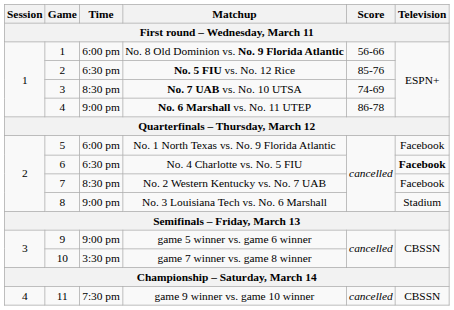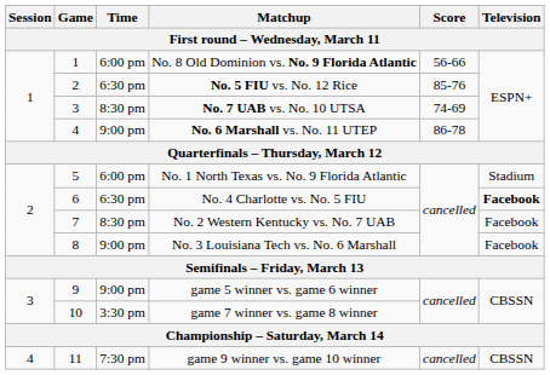 <table class="wikitable" style="font-size: 95%; text-align:center">
 <tr>
 <th>Session</th>
 <th>Game</th>
 <th>Time</th>
 <th>Matchup</th>
 <th>Score</th>
 <th>Television</th>
 </tr>
 <tr>
 <th colspan=6>First round – Wednesday, March 11</th>
 </tr>
 <tr>
 <td rowspan=4>1</td>
 <td>1</td>
 <td>6:00 pm</td>
 <td>No. 8 Old Dominion vs. <strong>No. 9 Florida Atlantic</strong></td>
 <td>56-66</td>
 <td rowspan=4>ESPN+</td>
 </tr>
 <tr>
 <td>2</td>
 <td>6:30 pm</td>
 <td><strong>No. 5 FIU</strong> vs. No. 12 Rice</td>
 <td>85-76</td>
 </tr>
 <tr>
 <td>3</td>
 <td>8:30 pm</td>
 <td><strong>No. 7 UAB</strong> vs. No. 10 UTSA</td>
 <td>74-69</td>
 </tr>
 <tr>
 <td>4</td>
 <td>9:00 pm</td>
 <td><strong>No. 6 Marshall</strong>  vs. No. 11 UTEP</td>
 <td>86-78</td>
 </tr>
 <tr>
 <th colspan=6>Quarterfinals – Thursday, March 12</th>
 </tr>
 <tr>
 <td rowspan=4>2</td>
 <td>5</td>
 <td>6:00 pm</td>
 <td>No. 1 North Texas vs. No. 9 Florida Atlantic</td>
 <td rowspan=4><em>cancelled</em></td>
-<td rowspan=1>Facebook</td>
+<td rowspan=1>Stadium</td>
 </tr>
 <tr>
 <td>6</td>
 <td>6:30 pm</td>
 <td>No. 4 Charlotte vs. No. 5 FIU</td>
 <td rowspan=1><strong>Facebook</strong></td>
 </tr>
 <tr>
 <td>7</td>
 <td>8:30 pm</td>
 <td>No. 2 Western Kentucky vs. No. 7 UAB</td>
 <td rowspan=1>Facebook</td>
 </tr>
 <tr>
 <td>8</td>
 <td>9:00 pm</td>
 <td>No. 3 Louisiana Tech vs. No. 6 Marshall</td>
-<td rowspan=1>Stadium</td>
+<td rowspan=1>Facebook</td>
 </tr>
 <tr>
 <th colspan=6>Semifinals – Friday, March 13</th>
 </tr>
 <tr>
 <td rowspan=2>3</td>
 <td>9</td>
 <td>9:00 pm</td>
 <td>game 5 winner vs. game 6 winner</td>
 <td rowspan=2><em>cancelled</em></td>
 <td rowspan=2>CBSSN</td>
 </tr>
 <tr>
 <td>10</td>
 <td>3:30 pm</td>
 <td>game 7 winner vs. game 8 winner</td>
 </tr>
 <tr>
 <th colspan=6>Championship – Saturday, March 14</th>
 </tr>
 <tr>
 <td>4</td>
 <td>11</td>
 <td>7:30 pm</td>
 <td>game 9 winner vs. game 10 winner</td>
 <td><em>cancelled</em></td>
 <td>CBSSN</td>
 </tr>
 </table>
